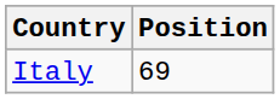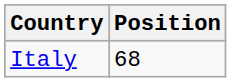 <table class="wikitable">
 <tr>
 <th>Country</th>
 <th>Position</th>
 </tr>
 <tr>
 <td><a href='#'>Italy</a></td>
-<td>69</td>
+<td>68</td>
 </tr>
 </table>
